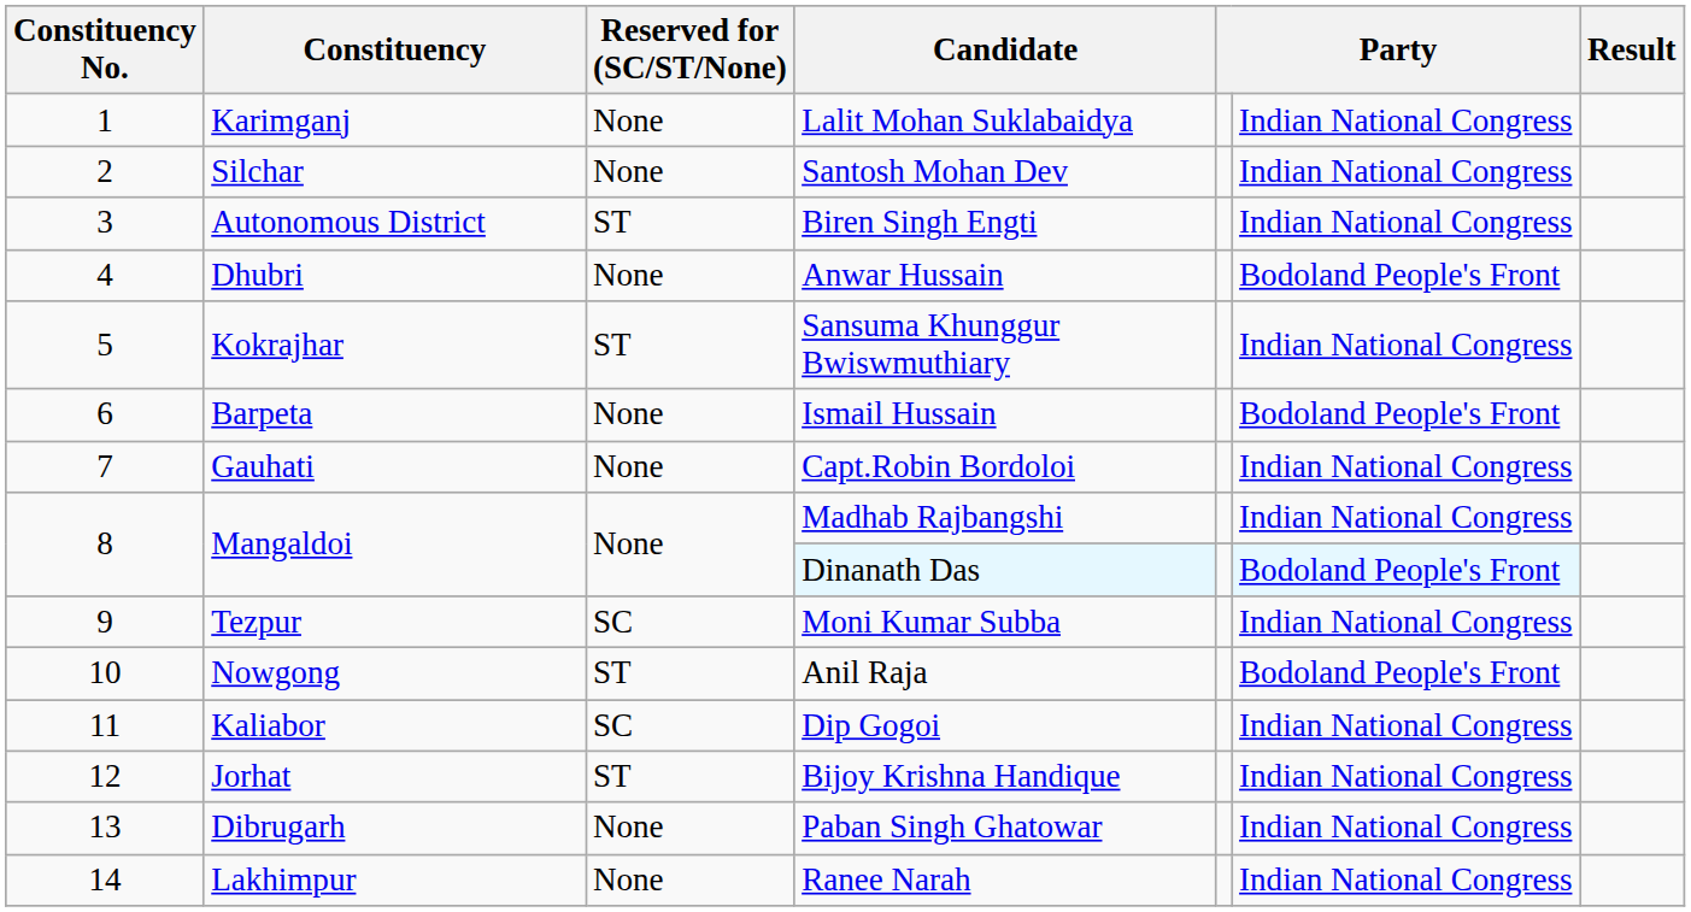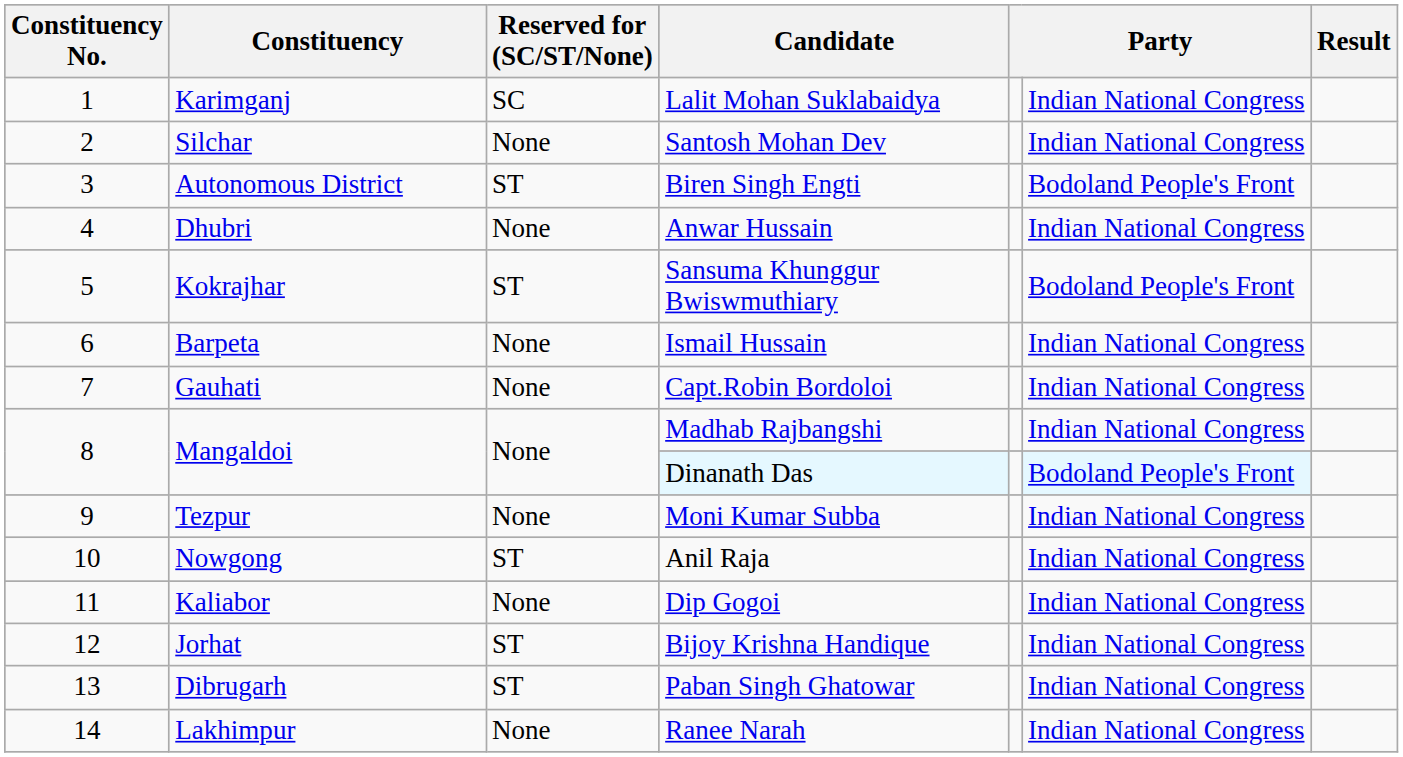 <table class= "wikitable sortable">
 <tr>
 <th>Constituency <br> No.</th>
 <th style="width:180px;">Constituency</th>
 <th>Reserved for<br>(SC/ST/None)</th>
 <th style="width:200px;">Candidate</th>
 <th colspan="2">Party</th>
 <th>Result</th>
 </tr>
 <tr>
 <td align="center">1</td>
 <td><a href='#'>Karimganj</a></td>
-<td>None</td>
+<td>SC</td>
 <td><a href='#'>Lalit Mohan Suklabaidya</a></td>
 <td bgcolor=></td>
 <td><a href='#'>Indian National Congress</a></td>
 <td></td>
 </tr>
 <tr>
 <td align="center">2</td>
 <td><a href='#'>Silchar</a></td>
 <td>None</td>
 <td><a href='#'>Santosh Mohan Dev</a></td>
 <td bgcolor=></td>
 <td><a href='#'>Indian National Congress</a></td>
 <td></td>
 </tr>
 <tr>
 <td align="center">3</td>
 <td><a href='#'>Autonomous District</a></td>
 <td>ST</td>
 <td><a href='#'>Biren Singh Engti</a></td>
 <td bgcolor=></td>
-<td><a href='#'>Indian National Congress</a></td>
+<td><a href='#'>Bodoland People's Front</a></td>
 <td></td>
 </tr>
 <tr>
 <td align="center">4</td>
 <td><a href='#'>Dhubri</a></td>
 <td>None</td>
 <td><a href='#'>Anwar Hussain</a></td>
 <td bgcolor=></td>
-<td><a href='#'>Bodoland People's Front</a></td>
+<td><a href='#'>Indian National Congress</a></td>
 <td></td>
 </tr>
 <tr>
 <td align="center">5</td>
 <td><a href='#'>Kokrajhar</a></td>
 <td>ST</td>
 <td><a href='#'>Sansuma Khunggur Bwiswmuthiary</a></td>
 <td bgcolor=></td>
-<td><a href='#'>Indian National Congress</a></td>
+<td><a href='#'>Bodoland People's Front</a></td>
 <td></td>
 </tr>
 <tr>
 <td align="center">6</td>
 <td><a href='#'>Barpeta</a></td>
 <td>None</td>
 <td><a href='#'>Ismail Hussain</a></td>
 <td bgcolor=></td>
-<td><a href='#'>Bodoland People's Front</a></td>
+<td><a href='#'>Indian National Congress</a></td>
 <td></td>
 </tr>
 <tr>
 <td align="center">7</td>
 <td><a href='#'>Gauhati</a></td>
 <td>None</td>
 <td><a href='#'>Capt.Robin Bordoloi</a></td>
 <td bgcolor=></td>
 <td><a href='#'>Indian National Congress</a></td>
 <td></td>
 </tr>
 <tr>
 <td rowspan ="2" align="center">8</td>
 <td rowspan="2"><a href='#'>Mangaldoi</a></td>
 <td rowspan="2">None</td>
 <td><a href='#'>Madhab Rajbangshi</a></td>
 <td bgcolor=></td>
 <td><a href='#'>Indian National Congress</a></td>
 <td></td>
 </tr>
 <tr>
 <td style="background:#E5F8FF">Dinanath Das</td>
 <td bgcolor=></td>
 <td style="background:#E5F8FF"><a href='#'>Bodoland People's Front</a></td>
 <td></td>
 </tr>
 <tr>
 <td align="center">9</td>
 <td><a href='#'>Tezpur</a></td>
-<td>SC</td>
+<td>None</td>
 <td><a href='#'>Moni Kumar Subba</a></td>
 <td bgcolor=></td>
 <td><a href='#'>Indian National Congress</a></td>
 <td></td>
 </tr>
 <tr>
 <td align="center">10</td>
 <td><a href='#'>Nowgong</a></td>
 <td>ST</td>
 <td>Anil Raja</td>
 <td bgcolor=></td>
-<td><a href='#'>Bodoland People's Front</a></td>
+<td><a href='#'>Indian National Congress</a></td>
 <td></td>
 </tr>
 <tr>
 <td align="center">11</td>
 <td><a href='#'>Kaliabor</a></td>
-<td>SC</td>
+<td>None</td>
 <td><a href='#'>Dip Gogoi</a></td>
 <td bgcolor=></td>
 <td><a href='#'>Indian National Congress</a></td>
 <td></td>
 </tr>
 <tr>
 <td align="center">12</td>
 <td><a href='#'>Jorhat</a></td>
 <td>ST</td>
 <td><a href='#'>Bijoy Krishna Handique</a></td>
 <td bgcolor=></td>
 <td><a href='#'>Indian National Congress</a></td>
 <td></td>
 </tr>
 <tr>
 <td align="center">13</td>
 <td><a href='#'>Dibrugarh</a></td>
-<td>None</td>
+<td>ST</td>
 <td><a href='#'>Paban Singh Ghatowar</a></td>
 <td bgcolor=></td>
 <td><a href='#'>Indian National Congress</a></td>
 <td></td>
 </tr>
 <tr>
 <td align="center">14</td>
 <td><a href='#'>Lakhimpur</a></td>
 <td>None</td>
 <td><a href='#'>Ranee Narah</a></td>
 <td bgcolor=></td>
 <td><a href='#'>Indian National Congress</a></td>
 <td></td>
 </tr>
 </table>
